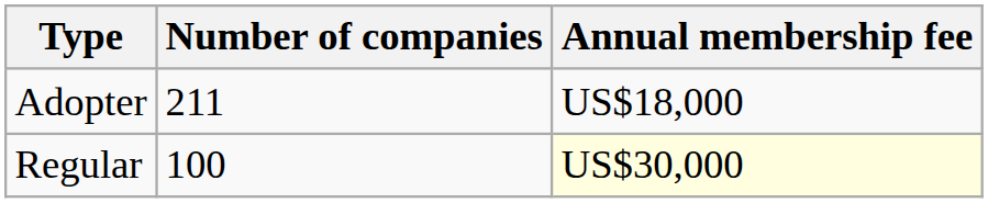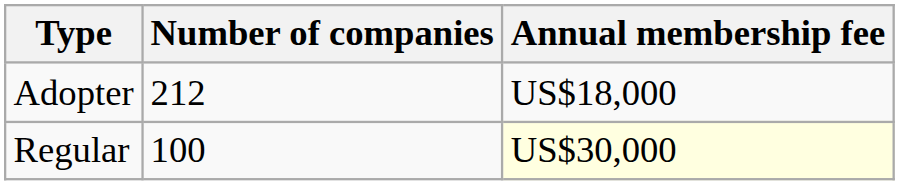 <table class="wikitable sortable">
 <tr>
 <th>Type</th>
 <th>Number of companies</th>
 <th>Annual membership fee</th>
 </tr>
 <tr>
 <td>Adopter</td>
-<td>211</td>
+<td>212</td>
 <td>US$18,000</td>
 </tr>
 <tr>
 <td>Regular</td>
 <td>100</td>
 <td style="background: lightyellow;">US$30,000</td>
 </tr>
 </table>
